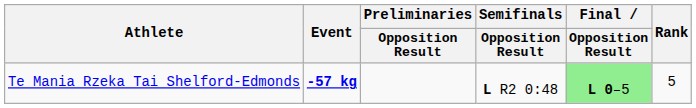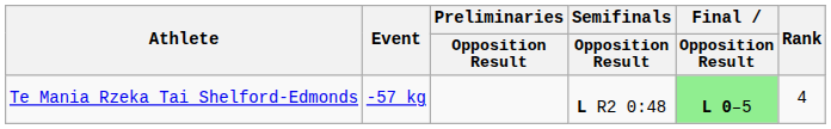 <table class="wikitable" style="font-size:90%;">
 <tr>
 <th rowspan=2>Athlete</th>
 <th rowspan=2>Event</th>
 <th>Preliminaries</th>
 <th>Semifinals</th>
 <th>Final / </th>
 <th rowspan=2>Rank</th>
 </tr>
 <tr style="font-size:95%">
 <th>Opposition<br>Result</th>
 <th>Opposition<br>Result</th>
 <th>Opposition<br>Result</th>
 </tr>
 <tr align=center>
 <td align=left><a href='#'>Te Mania Rzeka Tai Shelford-Edmonds</a></td>
-<td align=left><strong><a href='#'>-57 kg</a></strong></td>
+<td align=left><a href='#'>-57 kg</a></td>
 <td></td>
 <td><br><strong>L</strong> <strong></strong> R2 0:48</td>
 <td style="background: lightgreen;"><br><strong>L</strong> <strong>0</strong>–5</td>
-<td>5</td>
+<td>4</td>
 </tr>
 </table>
